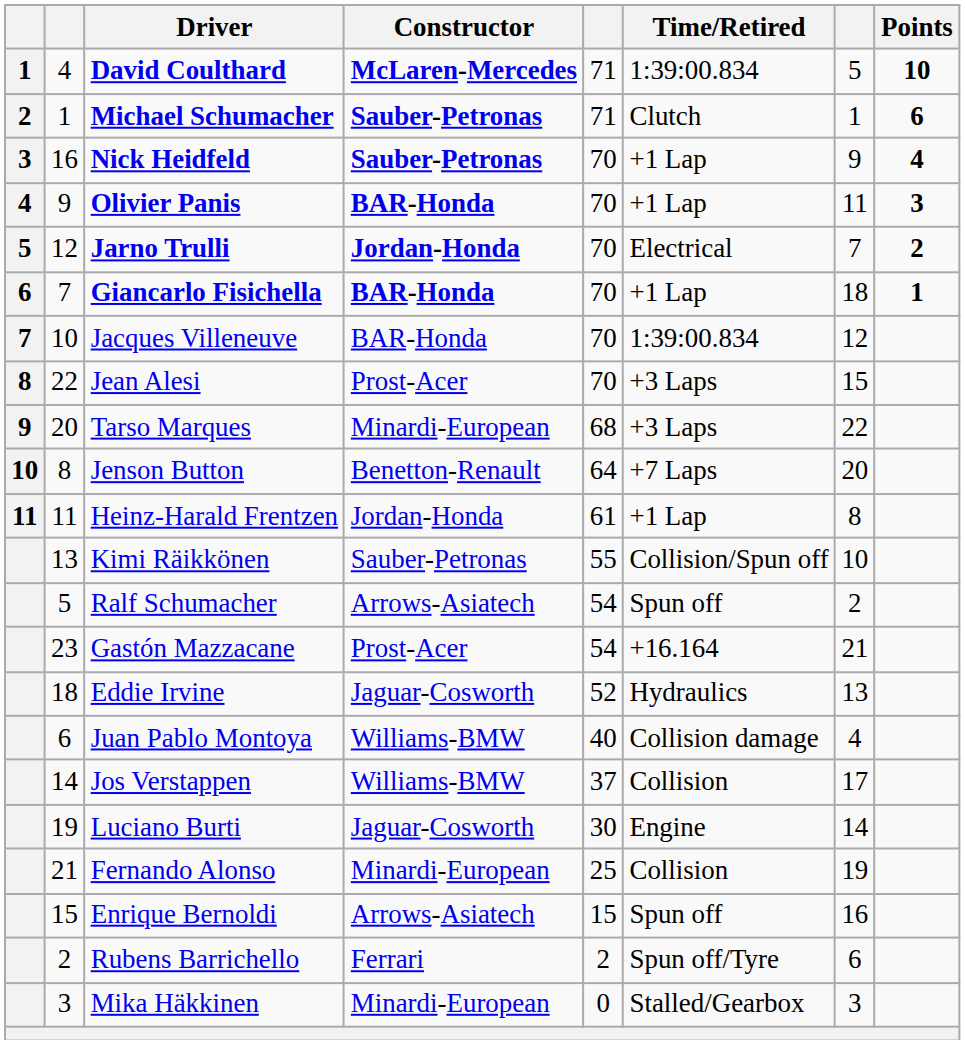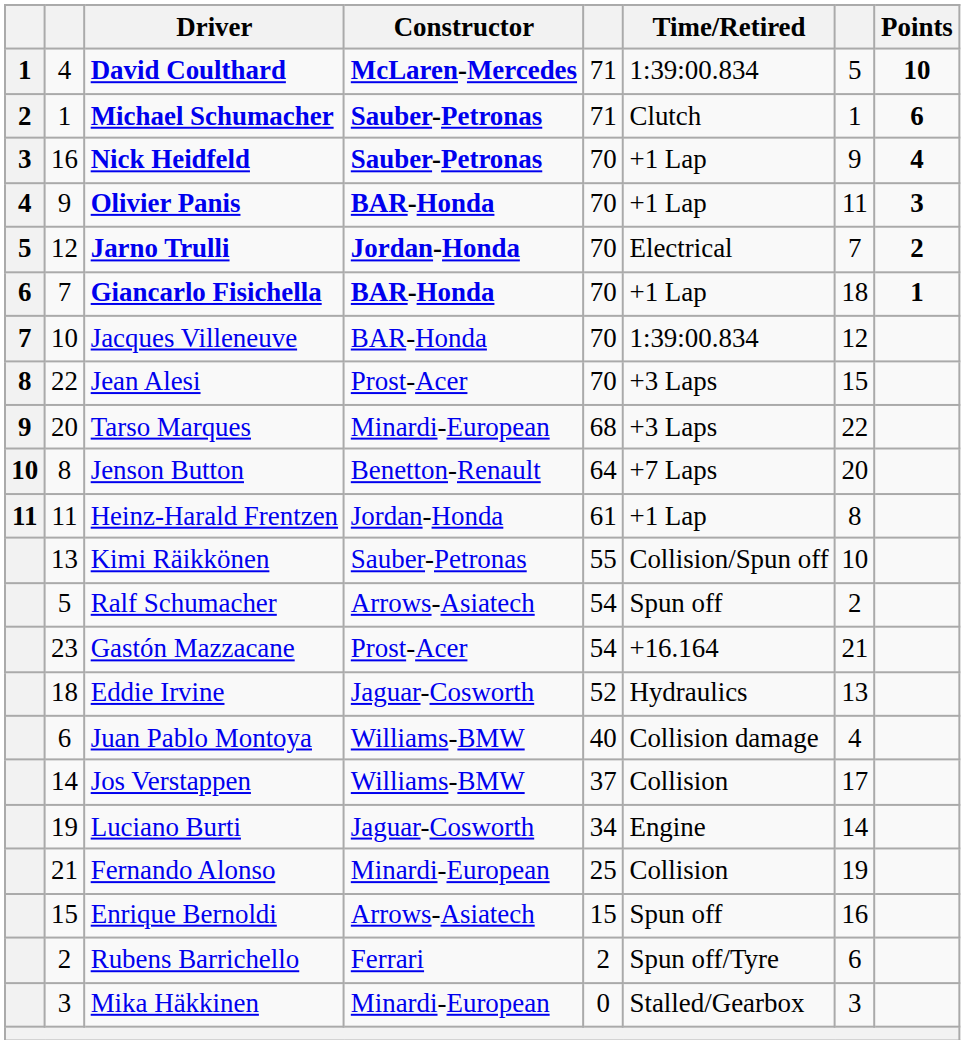 <table class="wikitable sortable" style="font-size: 85%;">
 <tr>
 <th scope="col"></th>
 <th scope="col"></th>
 <th scope="col">Driver</th>
 <th scope="col">Constructor</th>
 <th scope="col" class="unsortable"></th>
 <th scope="col" class="unsortable">Time/Retired</th>
 <th scope="col"></th>
 <th scope="col">Points</th>
 </tr>
 <tr>
 <th scope="row">1</th>
 <td align="center">4</td>
 <td data-sort-value="COU"> <strong><a href='#'>David Coulthard</a></strong></td>
 <td><strong><a href='#'>McLaren</a>-<a href='#'>Mercedes</a></strong></td>
 <td align="center">71</td>
 <td>1:39:00.834</td>
 <td align="center">5</td>
 <td align="center"><strong>10</strong></td>
 </tr>
 <tr>
 <th scope="row">2</th>
 <td align="center">1</td>
 <td data-sort-value="SCHM"> <strong><a href='#'>Michael Schumacher</a></strong></td>
 <td><strong><a href='#'>Sauber</a>-<a href='#'>Petronas</a></strong></td>
 <td align="center">71</td>
 <td>Clutch</td>
 <td align="center">1</td>
 <td align="center"><strong>6</strong></td>
 </tr>
 <tr>
 <th scope="row">3</th>
 <td align="center">16</td>
 <td data-sort-value="HEI"> <strong><a href='#'>Nick Heidfeld</a></strong></td>
 <td><strong><a href='#'>Sauber</a>-<a href='#'>Petronas</a></strong></td>
 <td align="center">70</td>
 <td>+1 Lap</td>
 <td align="center">9</td>
 <td align="center"><strong>4</strong></td>
 </tr>
 <tr>
 <th scope="row">4</th>
 <td align="center">9</td>
 <td data-sort-value="PAN"> <strong><a href='#'>Olivier Panis</a></strong></td>
 <td><strong><a href='#'>BAR</a>-<a href='#'>Honda</a></strong></td>
 <td align="center">70</td>
 <td>+1 Lap</td>
 <td align="center">11</td>
 <td align="center"><strong>3</strong></td>
 </tr>
 <tr>
 <th scope="row">5</th>
 <td align="center">12</td>
 <td data-sort-value="TRU"> <strong><a href='#'>Jarno Trulli</a></strong></td>
 <td><strong><a href='#'>Jordan</a>-<a href='#'>Honda</a></strong></td>
 <td align="center">70</td>
 <td>Electrical</td>
 <td align="center">7</td>
 <td align="center"><strong>2</strong></td>
 </tr>
 <tr>
 <th scope="row">6</th>
 <td align="center">7</td>
 <td data-sort-value="FIS"> <strong><a href='#'>Giancarlo Fisichella</a></strong></td>
 <td><strong><a href='#'>BAR</a>-<a href='#'>Honda</a></strong></td>
 <td align="center">70</td>
 <td>+1 Lap</td>
 <td align="center">18</td>
 <td align="center"><strong>1</strong></td>
 </tr>
 <tr>
 <th scope="row">7</th>
 <td align="center">10</td>
 <td data-sort-value="VIL"> <a href='#'>Jacques Villeneuve</a></td>
 <td><a href='#'>BAR</a>-<a href='#'>Honda</a></td>
 <td align="center">70</td>
 <td>1:39:00.834</td>
 <td align="center">12</td>
 <td> </td>
 </tr>
 <tr>
 <th scope="row">8</th>
 <td align="center">22</td>
 <td data-sort-value="ALE"> <a href='#'>Jean Alesi</a></td>
 <td><a href='#'>Prost</a>-<a href='#'>Acer</a></td>
 <td align="center">70</td>
 <td>+3 Laps</td>
 <td align="center">15</td>
 <td> </td>
 </tr>
 <tr>
 <th scope="row">9</th>
 <td align="center">20</td>
 <td data-sort-value="MAR"> <a href='#'>Tarso Marques</a></td>
 <td><a href='#'>Minardi</a>-<a href='#'>European</a></td>
 <td align="center">68</td>
 <td>+3 Laps</td>
 <td align="center">22</td>
 <td> </td>
 </tr>
 <tr>
 <th scope="row">10</th>
 <td align="center">8</td>
 <td data-sort-value="BUT"> <a href='#'>Jenson Button</a></td>
 <td><a href='#'>Benetton</a>-<a href='#'>Renault</a></td>
 <td align="center">64</td>
 <td>+7 Laps</td>
 <td align="center">20</td>
 <td> </td>
 </tr>
 <tr>
 <th scope="row">11</th>
 <td align="center">11</td>
 <td data-sort-value="FRE"> <a href='#'>Heinz-Harald Frentzen</a></td>
 <td><a href='#'>Jordan</a>-<a href='#'>Honda</a></td>
 <td align="center">61</td>
 <td>+1 Lap</td>
 <td align="center">8</td>
 <td> </td>
 </tr>
 <tr>
 <th scope="row" data-sort-value="12"></th>
 <td align="center">13</td>
 <td data-sort-value="RAI"> <a href='#'>Kimi Räikkönen</a></td>
 <td><a href='#'>Sauber</a>-<a href='#'>Petronas</a></td>
 <td align="center">55</td>
 <td>Collision/Spun off</td>
 <td align="center">10</td>
 <td> </td>
 </tr>
 <tr>
 <th scope="row" data-sort-value="13"></th>
 <td align="center">5</td>
 <td data-sort-value="SCHR"> <a href='#'>Ralf Schumacher</a></td>
 <td><a href='#'>Arrows</a>-<a href='#'>Asiatech</a></td>
 <td align="center">54</td>
 <td>Spun off</td>
 <td align="center">2</td>
 <td> </td>
 </tr>
 <tr>
 <th scope="row" data-sort-value="14"></th>
 <td align="center">23</td>
 <td data-sort-value="MAZ"> <a href='#'>Gastón Mazzacane</a></td>
 <td><a href='#'>Prost</a>-<a href='#'>Acer</a></td>
 <td align="center">54</td>
 <td>+16.164</td>
 <td align="center">21</td>
 <td> </td>
 </tr>
 <tr>
 <th scope="row" data-sort-value="15"></th>
 <td align="center">18</td>
 <td data-sort-value="IRV"> <a href='#'>Eddie Irvine</a></td>
 <td><a href='#'>Jaguar</a>-<a href='#'>Cosworth</a></td>
 <td align="center">52</td>
 <td>Hydraulics</td>
 <td align="center">13</td>
 <td> </td>
 </tr>
 <tr>
 <th scope="row" data-sort-value="16"></th>
 <td align="center">6</td>
 <td data-sort-value="MON"> <a href='#'>Juan Pablo Montoya</a></td>
 <td><a href='#'>Williams</a>-<a href='#'>BMW</a></td>
 <td align="center">40</td>
 <td>Collision damage</td>
 <td align="center">4</td>
 <td> </td>
 </tr>
 <tr>
 <th scope="row" data-sort-value="17"></th>
 <td align="center">14</td>
 <td data-sort-value="VER"> <a href='#'>Jos Verstappen</a></td>
 <td><a href='#'>Williams</a>-<a href='#'>BMW</a></td>
 <td align="center">37</td>
 <td>Collision</td>
 <td align="center">17</td>
 <td> </td>
 </tr>
 <tr>
 <th scope="row" data-sort-value="18"></th>
 <td align="center">19</td>
 <td data-sort-value="BUR"> <a href='#'>Luciano Burti</a></td>
 <td><a href='#'>Jaguar</a>-<a href='#'>Cosworth</a></td>
-<td align="center">30</td>
+<td align="center">34</td>
 <td>Engine</td>
 <td align="center">14</td>
 <td> </td>
 </tr>
 <tr>
 <th scope="row" data-sort-value="19"></th>
 <td align="center">21</td>
 <td data-sort-value="ALO"> <a href='#'>Fernando Alonso</a></td>
 <td><a href='#'>Minardi</a>-<a href='#'>European</a></td>
 <td align="center">25</td>
 <td>Collision</td>
 <td align="center">19</td>
 <td> </td>
 </tr>
 <tr>
 <th scope="row" data-sort-value="20"></th>
 <td align="center">15</td>
 <td data-sort-value="BER"> <a href='#'>Enrique Bernoldi</a></td>
 <td><a href='#'>Arrows</a>-<a href='#'>Asiatech</a></td>
 <td align="center">15</td>
 <td>Spun off</td>
 <td align="center">16</td>
 <td> </td>
 </tr>
 <tr>
 <th scope="row" data-sort-value="21"></th>
 <td align="center">2</td>
 <td data-sort-value="BAR"> <a href='#'>Rubens Barrichello</a></td>
 <td><a href='#'>Ferrari</a></td>
 <td align="center">2</td>
 <td>Spun off/Tyre</td>
 <td align="center">6</td>
 <td> </td>
 </tr>
 <tr>
 <th scope="row" data-sort-value="22"></th>
 <td align="center">3</td>
 <td data-sort-value="HAK"> <a href='#'>Mika Häkkinen</a></td>
 <td><a href='#'>Minardi</a>-<a href='#'>European</a></td>
 <td align="center">0</td>
 <td>Stalled/Gearbox</td>
 <td align="center">3</td>
 <td> </td>
 </tr>
 <tr class="sortbottom">
 <th colspan="8"></th>
 </tr>
 </table>
